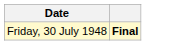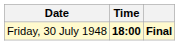 <table class="wikitable">
 <tr>
 <th>Date</th>
+<th>Time</th>
 <th></th>
 </tr>
 <tr>
 <td style=background:lemonchiffon>Friday, 30 July 1948</td>
+<td style=background:lemonchiffon><strong>18:00</strong></td>
 <td style=background:lemonchiffon><strong>Final</strong></td>
 </tr>
 </table>
